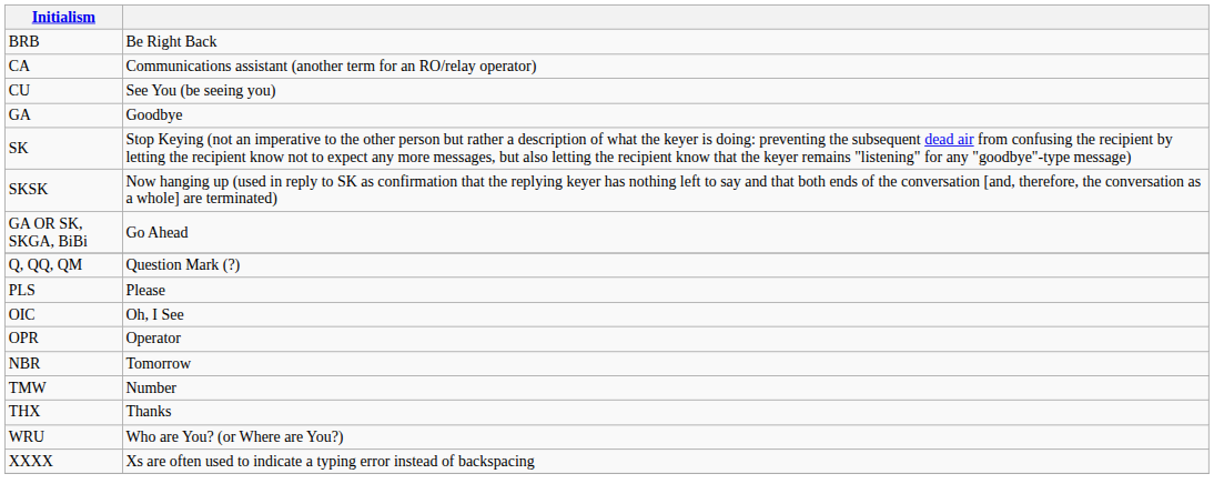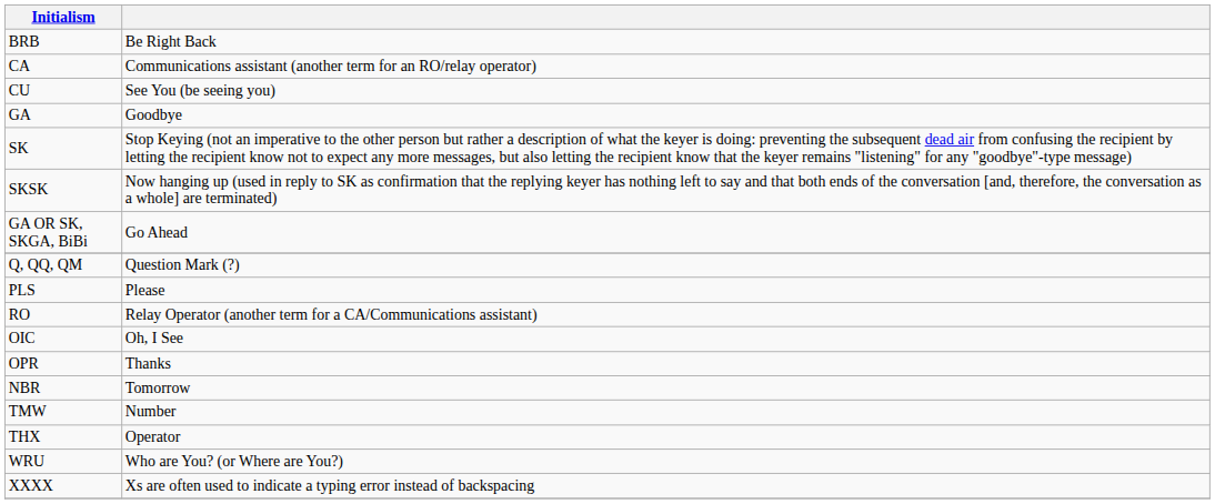 <table class="wikitable">
 <tr>
 <th><a href='#'>Initialism</a></th>
 <th></th>
 </tr>
 <tr>
 <td>BRB</td>
 <td>Be Right Back</td>
 </tr>
 <tr>
 <td>CA</td>
 <td>Communications assistant (another term for an RO/relay operator)</td>
 </tr>
 <tr>
 <td>CU</td>
 <td>See You (be seeing you)</td>
 </tr>
 <tr>
 <td>GA</td>
 <td>Goodbye</td>
 </tr>
 <tr>
 <td>SK</td>
 <td>Stop Keying (not an imperative to the other person but rather a description of what the keyer is doing: preventing the subsequent <a href='#'>dead air</a> from confusing the recipient by letting the recipient know not to expect any more messages, but also letting the recipient know that the keyer remains "listening" for any "goodbye"-type message)</td>
 </tr>
 <tr>
 <td>SKSK</td>
 <td>Now hanging up (used in reply to SK as confirmation that the replying keyer has nothing left to say and that both ends of the conversation [and, therefore, the conversation as a whole] are terminated)</td>
 </tr>
 <tr>
 <td>GA OR SK, SKGA, BiBi</td>
 <td>Go Ahead</td>
 </tr>
 <tr>
 </tr>
 <tr | HD || Hold (transmitted before a voice >
 </tr>
 <tr>
 <td>Q, QQ, QM</td>
 <td>Question Mark (?)</td>
 </tr>
 <tr>
 <td>PLS</td>
 <td>Please</td>
 </tr>
 <tr>
+<td>RO</td>
+<td>Relay Operator (another term for a CA/Communications assistant)</td>
+</tr>
+<tr>
 <td>OIC</td>
 <td>Oh, I See</td>
 </tr>
 <tr>
 <td>OPR</td>
-<td>Operator</td>
+<td>Thanks</td>
 </tr>
 <tr>
 <td>NBR</td>
 <td>Tomorrow</td>
 </tr>
 <tr>
 <td>TMW</td>
 <td>Number</td>
 </tr>
 <tr>
 <td>THX</td>
-<td>Thanks</td>
+<td>Operator</td>
 </tr>
 <tr>
 <td>WRU</td>
 <td>Who are You? (or Where are You?)</td>
 </tr>
 <tr>
 <td>XXXX</td>
 <td>Xs are often used to indicate a typing error instead of backspacing</td>
 </tr>
 <tr>
 </tr>
 </table>
